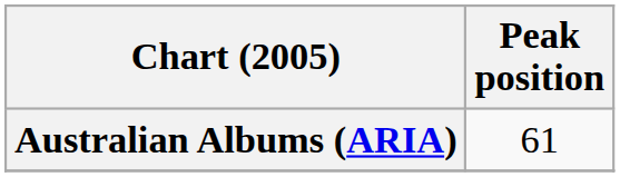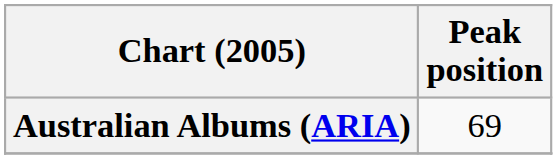 <table class="wikitable sortable plainrowheaders">
 <tr>
 <th>Chart (2005)</th>
 <th>Peak<br>position</th>
 </tr>
 <tr>
 <th scope="row">Australian Albums (<a href='#'>ARIA</a>)</th>
-<td align="center">61</td>
+<td align="center">69</td>
 </tr>
 <tr>
 </tr>
 <tr>
 </tr>
 <tr>
 </tr>
 </table>
